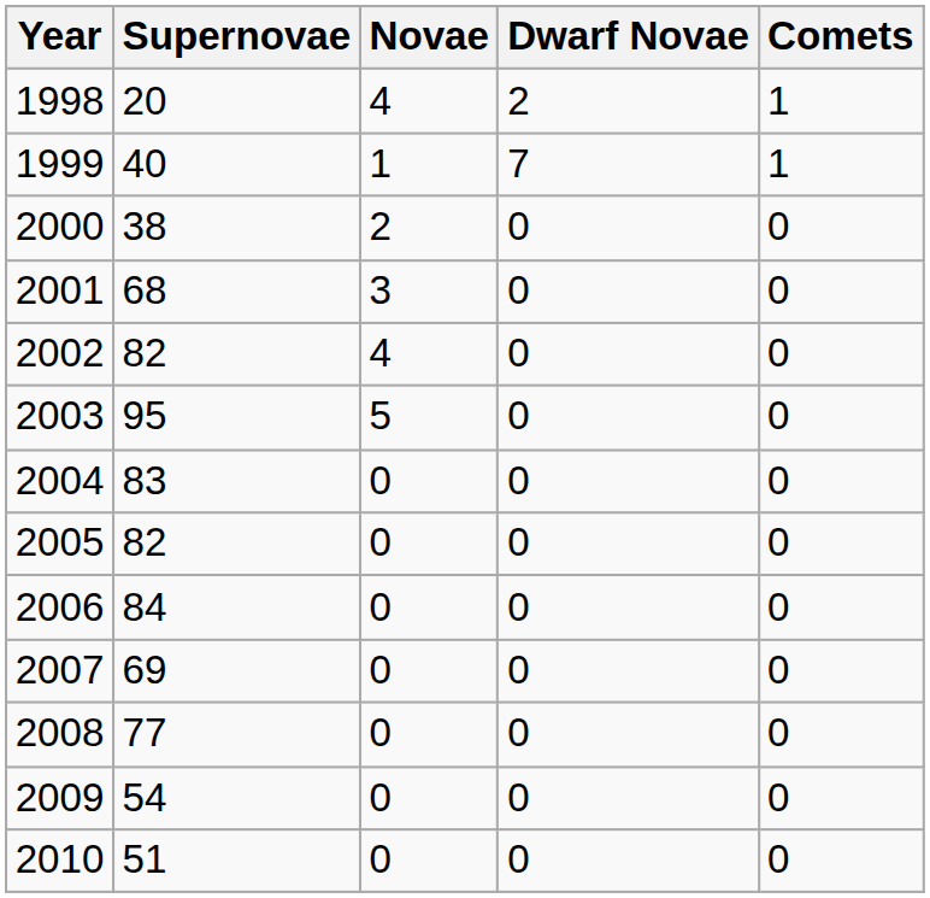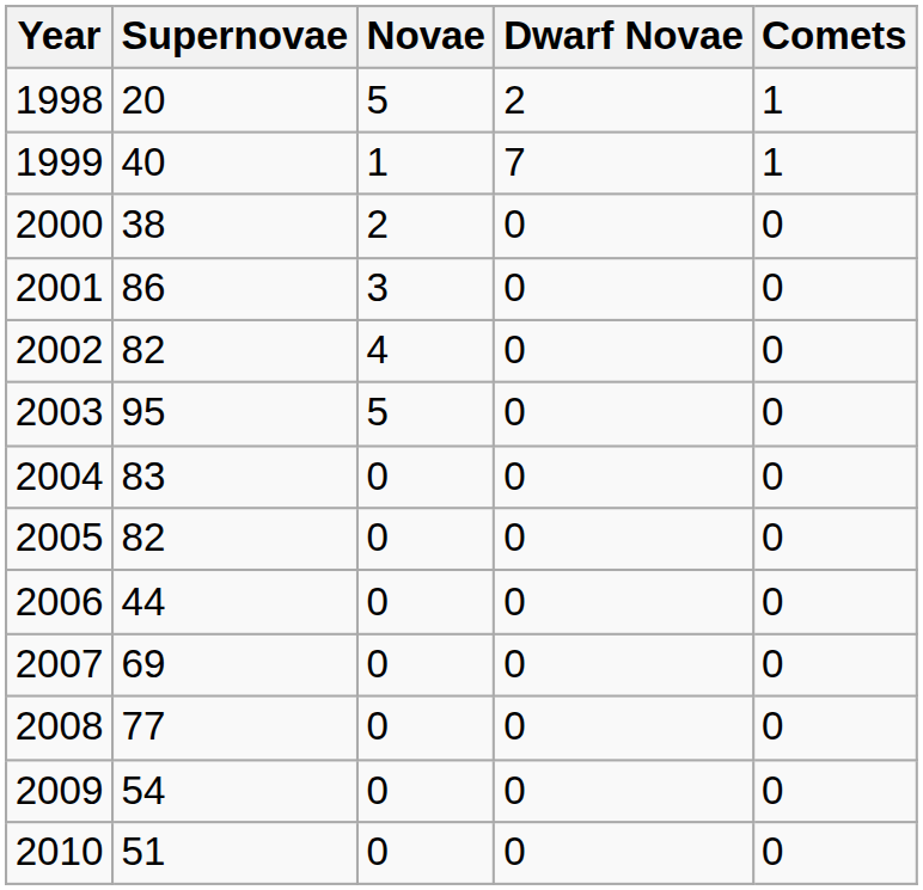 <table class="wikitable sortable">
 <tr>
 <th>Year</th>
 <th>Supernovae</th>
 <th>Novae</th>
 <th>Dwarf Novae</th>
 <th>Comets</th>
 </tr>
 <tr>
 <td>1998</td>
 <td>20</td>
-<td>4</td>
+<td>5</td>
 <td>2</td>
 <td>1</td>
 </tr>
 <tr>
 <td>1999</td>
 <td>40</td>
 <td>1</td>
 <td>7</td>
 <td>1</td>
 </tr>
 <tr>
 <td>2000</td>
 <td>38</td>
 <td>2</td>
 <td>0</td>
 <td>0</td>
 </tr>
 <tr>
 <td>2001</td>
-<td>68</td>
+<td>86</td>
 <td>3</td>
 <td>0</td>
 <td>0</td>
 </tr>
 <tr>
 <td>2002</td>
 <td>82</td>
 <td>4</td>
 <td>0</td>
 <td>0</td>
 </tr>
 <tr>
 <td>2003</td>
 <td>95</td>
 <td>5</td>
 <td>0</td>
 <td>0</td>
 </tr>
 <tr>
 <td>2004</td>
 <td>83</td>
 <td>0</td>
 <td>0</td>
 <td>0</td>
 </tr>
 <tr>
 <td>2005</td>
 <td>82</td>
 <td>0</td>
 <td>0</td>
 <td>0</td>
 </tr>
 <tr>
 <td>2006</td>
-<td>84</td>
+<td>44</td>
 <td>0</td>
 <td>0</td>
 <td>0</td>
 </tr>
 <tr>
 <td>2007</td>
 <td>69</td>
 <td>0</td>
 <td>0</td>
 <td>0</td>
 </tr>
 <tr>
 <td>2008</td>
 <td>77</td>
 <td>0</td>
 <td>0</td>
 <td>0</td>
 </tr>
 <tr>
 <td>2009</td>
 <td>54</td>
 <td>0</td>
 <td>0</td>
 <td>0</td>
 </tr>
 <tr>
 <td>2010</td>
 <td>51</td>
 <td>0</td>
 <td>0</td>
 <td>0</td>
 </tr>
 </table>
